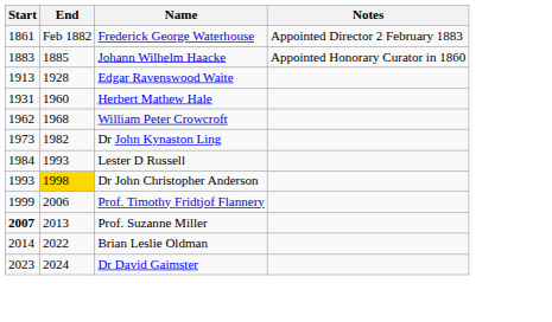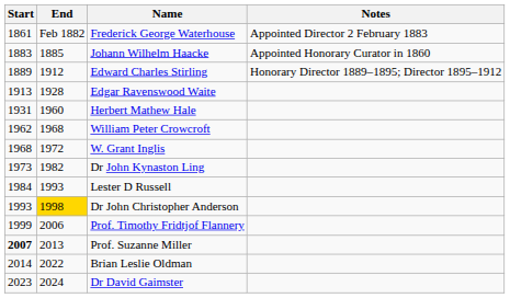 <table class="wikitable sortable">
 <tr>
 <th>Start</th>
 <th>End</th>
 <th>Name</th>
 <th>Notes</th>
 </tr>
 <tr>
 <td>1861</td>
 <td>Feb 1882</td>
 <td><a href='#'>Frederick George Waterhouse</a></td>
 <td>Appointed Director 2 February 1883</td>
 </tr>
 <tr>
 <td>1883</td>
 <td>1885</td>
 <td><a href='#'>Johann Wilhelm Haacke</a></td>
 <td>Appointed Honorary Curator in 1860</td>
 </tr>
 <tr>
+<td>1889</td>
+<td>1912</td>
+<td><a href='#'>Edward Charles Stirling</a></td>
+<td>Honorary Director 1889–1895; Director 1895–1912</td>
+</tr>
+<tr>
 <td>1913</td>
 <td>1928</td>
 <td><a href='#'>Edgar Ravenswood Waite</a></td>
 <td></td>
 </tr>
 <tr>
 <td>1931</td>
 <td>1960</td>
 <td><a href='#'>Herbert Mathew Hale</a></td>
 <td></td>
 </tr>
 <tr>
 <td>1962</td>
 <td>1968</td>
 <td><a href='#'>William Peter Crowcroft</a></td>
+<td></td>
+</tr>
+<tr>
+<td>1968</td>
+<td>1972</td>
+<td><a href='#'>W. Grant Inglis</a></td>
 <td></td>
 </tr>
 <tr>
 <td>1973</td>
 <td>1982</td>
 <td>Dr <a href='#'>John Kynaston Ling</a></td>
 <td></td>
 </tr>
 <tr>
 <td>1984</td>
 <td>1993</td>
 <td>Lester D Russell</td>
 <td></td>
 </tr>
 <tr>
 <td>1993</td>
 <td style="background: gold;">1998</td>
 <td>Dr John Christopher Anderson</td>
 <td></td>
 </tr>
 <tr>
 <td>1999</td>
 <td>2006</td>
 <td><a href='#'>Prof. Timothy Fridtjof Flannery</a></td>
 <td></td>
 </tr>
 <tr>
 <td><strong>2007</strong></td>
 <td>2013</td>
 <td>Prof. Suzanne Miller</td>
 <td></td>
 </tr>
 <tr>
 <td>2014</td>
 <td>2022</td>
 <td>Brian Leslie Oldman</td>
 <td></td>
 </tr>
 <tr>
 <td>2023</td>
 <td>2024</td>
 <td><a href='#'>Dr David Gaimster</a></td>
 <td></td>
 </tr>
 </table>
